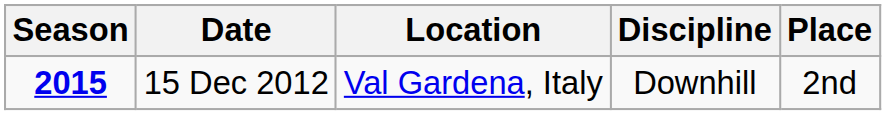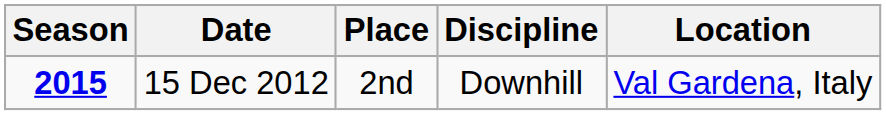 <table class="wikitable">
 <tr>
 <th>Season</th>
 <th>Date</th>
+<th>Place</th>
+<th>Discipline</th>
 <th>Location</th>
-<th>Discipline</th>
-<th>Place</th>
 </tr>
 <tr>
 <td align=center rowspan=1><strong><a href='#'>2015</a></strong></td>
 <td align=center>15 Dec 2012</td>
+<td align=center>2nd</td>
+<td align=center>Downhill</td>
 <td> <a href='#'>Val Gardena</a>, Italy</td>
-<td align=center>Downhill</td>
-<td align=center>2nd</td>
 </tr>
 </table>
